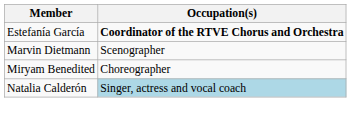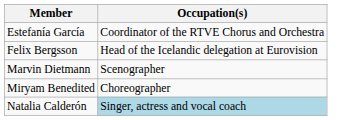 <table class="wikitable">
 <tr>
 <th>Member</th>
 <th>Occupation(s)</th>
 </tr>
 <tr>
 <td>Estefanía García</td>
-<td><strong>Coordinator of the RTVE Chorus and Orchestra</strong></td>
+<td>Coordinator of the RTVE Chorus and Orchestra</td>
+</tr>
+<tr>
+<td>Felix Bergsson</td>
+<td>Head of the Icelandic delegation at Eurovision</td>
 </tr>
 <tr>
 <td>Marvin Dietmann</td>
 <td>Scenographer</td>
 </tr>
 <tr>
 <td>Miryam Benedited</td>
 <td>Choreographer</td>
 </tr>
 <tr>
 <td>Natalia Calderón</td>
 <td style="background: lightblue;">Singer, actress and vocal coach</td>
 </tr>
 </table>
